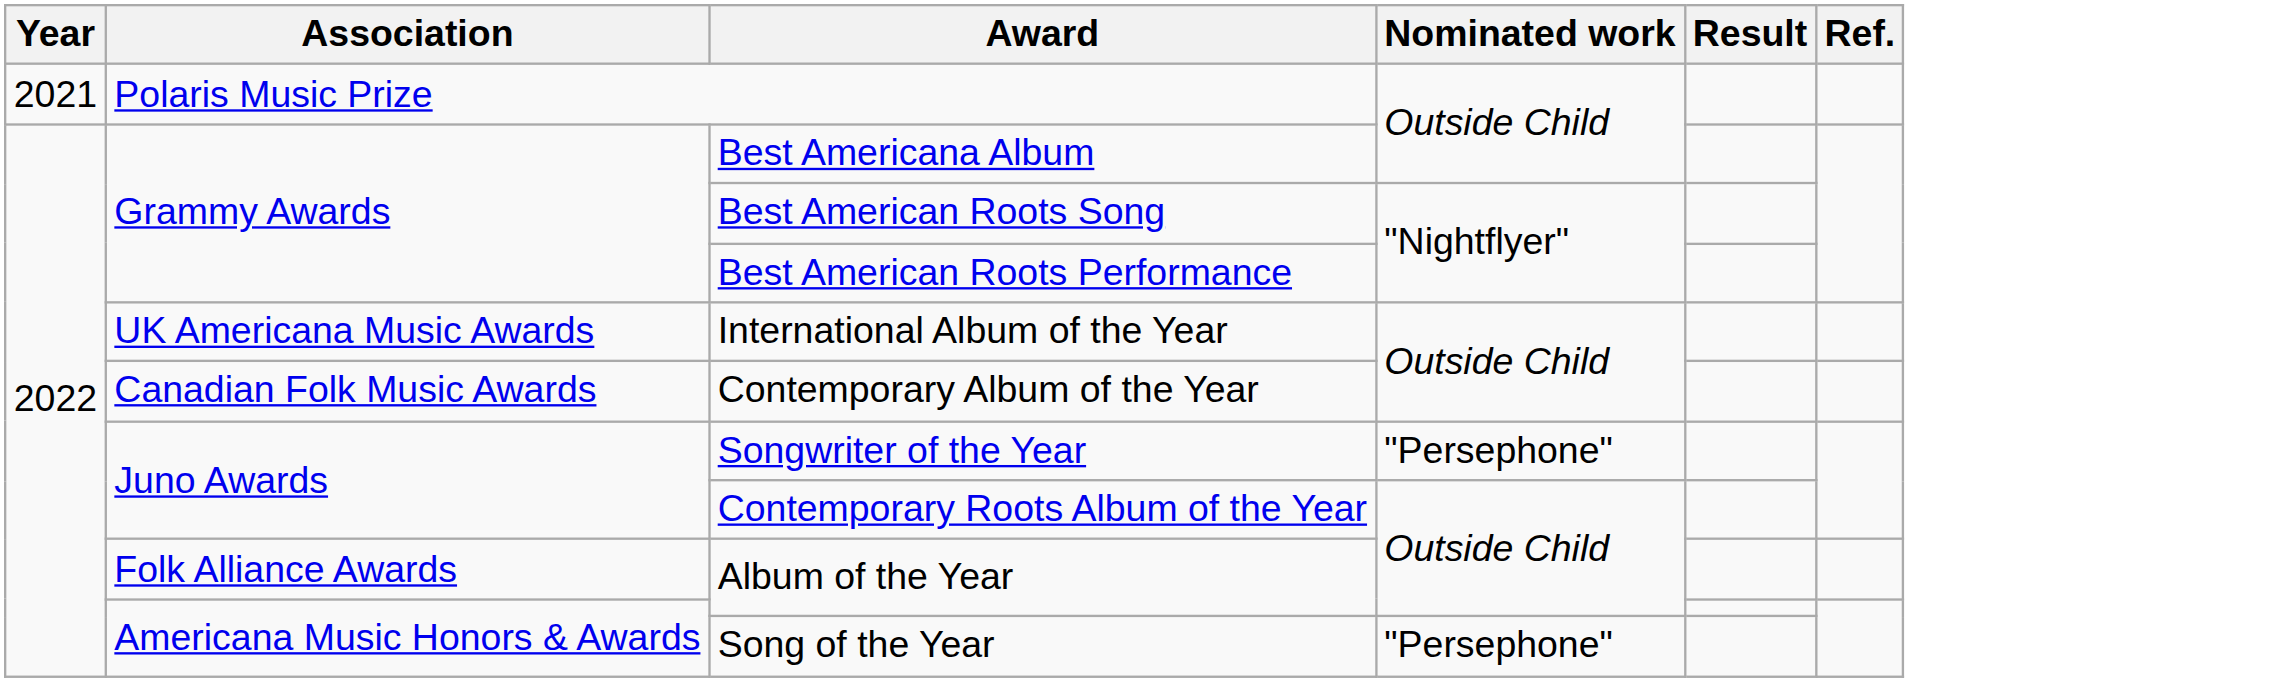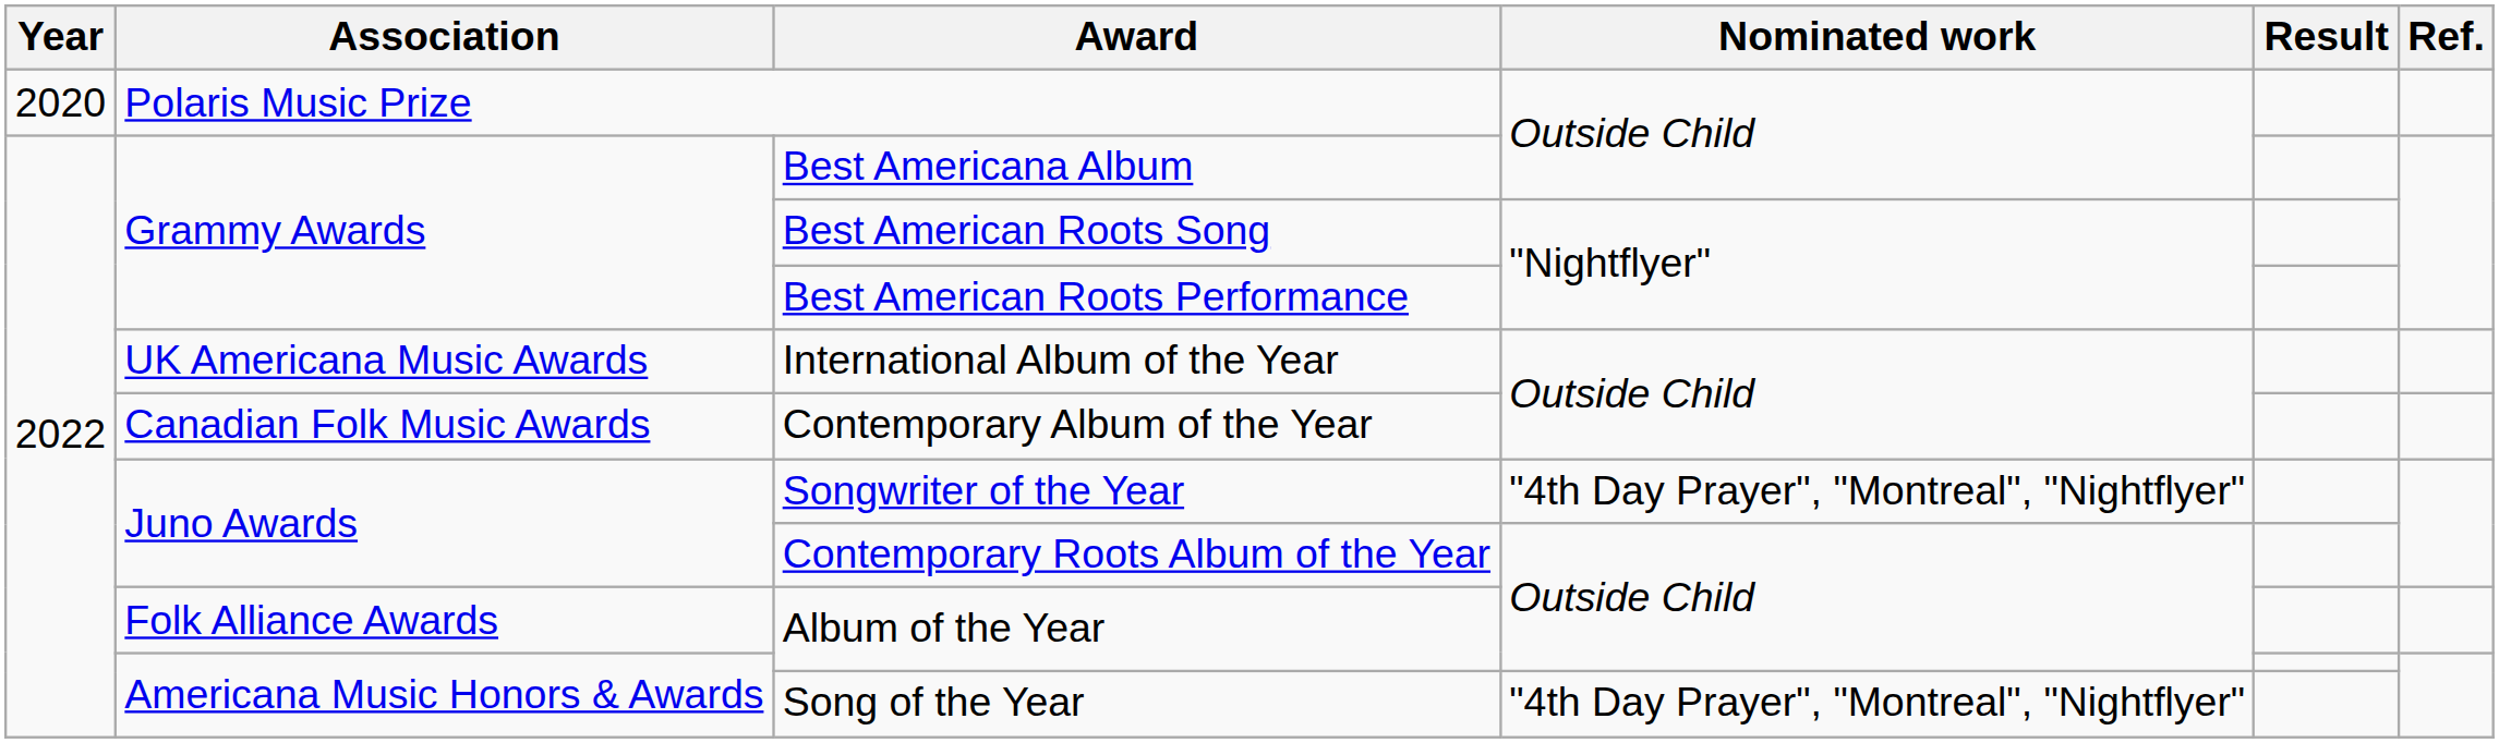 <table class="wikitable">
 <tr>
 <th>Year</th>
 <th>Association</th>
 <th>Award</th>
 <th>Nominated work</th>
 <th>Result</th>
 <th>Ref.</th>
 </tr>
 <tr>
-<td>2021</td>
+<td>2020</td>
 <td colspan=2><a href='#'>Polaris Music Prize</a></td>
 <td rowspan=2><em>Outside Child</em></td>
 <td></td>
 <td></td>
 </tr>
 <tr>
 <td rowspan="10">2022</td>
 <td rowspan="3"><a href='#'>Grammy Awards</a></td>
 <td><a href='#'>Best Americana Album</a></td>
 <td></td>
 <td rowspan="3"></td>
 </tr>
 <tr>
 <td><a href='#'>Best American Roots Song</a></td>
 <td rowspan=2>"Nightflyer"</td>
 <td></td>
 </tr>
 <tr>
 <td><a href='#'>Best American Roots Performance</a></td>
 <td></td>
 </tr>
 <tr>
 <td><a href='#'>UK Americana Music Awards</a></td>
 <td>International Album of the Year</td>
 <td rowspan=2><em>Outside Child</em></td>
 <td></td>
 <td></td>
 </tr>
 <tr>
 <td><a href='#'>Canadian Folk Music Awards</a></td>
 <td>Contemporary Album of the Year</td>
 <td></td>
 <td></td>
 </tr>
 <tr>
 <td rowspan=2><a href='#'>Juno Awards</a></td>
 <td><a href='#'>Songwriter of the Year</a></td>
-<td>"Persephone"</td>
+<td>"4th Day Prayer", "Montreal", "Nightflyer"</td>
 <td></td>
 <td rowspan=2></td>
 </tr>
 <tr>
 <td><a href='#'>Contemporary Roots Album of the Year</a></td>
 <td rowspan=3><em>Outside Child</em></td>
 <td></td>
 </tr>
 <tr>
 <td><a href='#'>Folk Alliance Awards</a></td>
 <td rowspan=2>Album of the Year</td>
 <td></td>
 <td></td>
 </tr>
 <tr>
 <td rowspan=2><a href='#'>Americana Music Honors & Awards</a></td>
 <td></td>
 <td rowspan=2></td>
 </tr>
 <tr>
 <td>Song of the Year</td>
-<td>"Persephone"</td>
+<td>"4th Day Prayer", "Montreal", "Nightflyer"</td>
 <td></td>
 </tr>
 </table>
